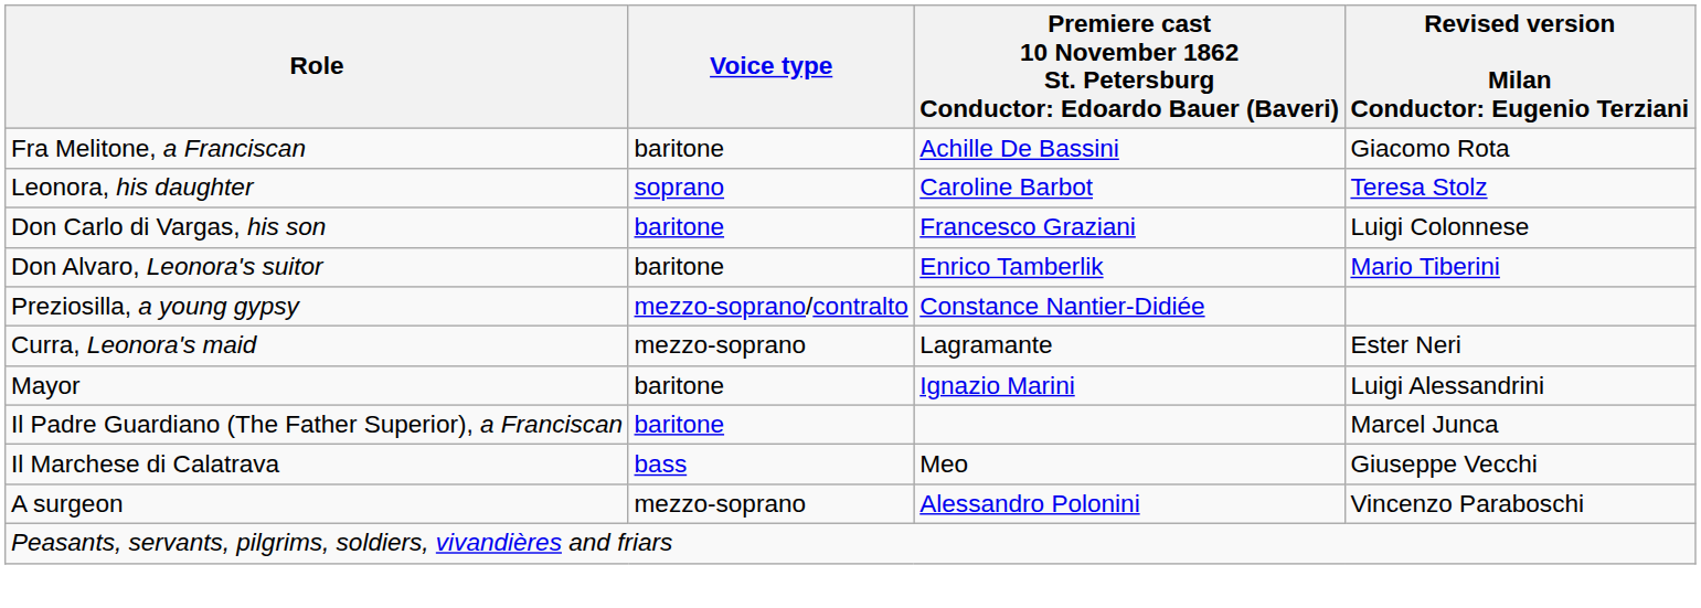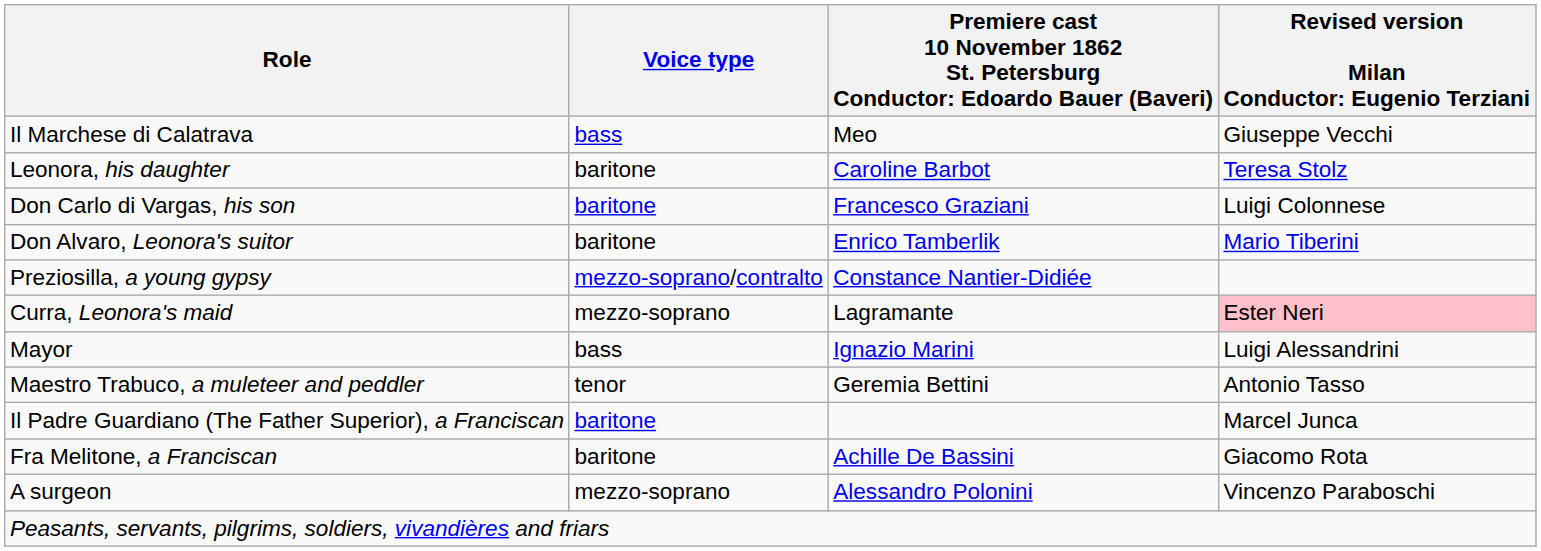 <table class="wikitable">
 <tr>
 <th>Role</th>
 <th><a href='#'>Voice type</a></th>
 <th>Premiere cast<br>10 November 1862<br>St. Petersburg<br>Conductor: Edoardo Bauer (Baveri)</th>
 <th>Revised version<br><br>Milan<br>Conductor: Eugenio Terziani</th>
 </tr>
 <tr>
-<td>Fra Melitone, <em>a Franciscan</em></td>
-<td>baritone</td>
-<td><a href='#'>Achille De Bassini</a></td>
-<td>Giacomo Rota</td>
+<td>Il Marchese di Calatrava</td>
+<td><a href='#'>bass</a></td>
+<td>Meo</td>
+<td>Giuseppe Vecchi</td>
 </tr>
 <tr>
 <td>Leonora, <em>his daughter</em></td>
-<td><a href='#'>soprano</a></td>
+<td>baritone</td>
 <td><a href='#'>Caroline Barbot</a></td>
 <td><a href='#'>Teresa Stolz</a></td>
 </tr>
 <tr>
 <td>Don Carlo di Vargas, <em>his son</em></td>
 <td><a href='#'>baritone</a></td>
 <td><a href='#'>Francesco Graziani</a></td>
 <td>Luigi Colonnese</td>
 </tr>
 <tr>
 <td>Don Alvaro, <em>Leonora's suitor</em></td>
 <td>baritone</td>
 <td><a href='#'>Enrico Tamberlik</a></td>
 <td><a href='#'>Mario Tiberini</a></td>
 </tr>
 <tr>
 <td>Preziosilla, <em>a young gypsy</em></td>
 <td><a href='#'>mezzo-soprano</a>/<a href='#'>contralto</a></td>
 <td><a href='#'>Constance Nantier-Didiée</a></td>
 <td></td>
 </tr>
 <tr>
 <td>Curra, <em>Leonora's maid</em></td>
 <td>mezzo-soprano</td>
 <td>Lagramante</td>
-<td>Ester Neri</td>
+<td style="background: pink;">Ester Neri</td>
 </tr>
 <tr>
 <td>Mayor</td>
-<td>baritone</td>
+<td>bass</td>
 <td><a href='#'>Ignazio Marini</a></td>
 <td>Luigi Alessandrini</td>
+</tr>
+<tr>
+<td>Maestro Trabuco, <em>a muleteer and peddler</em></td>
+<td>tenor</td>
+<td>Geremia Bettini</td>
+<td>Antonio Tasso</td>
 </tr>
 <tr>
 <td>Il Padre Guardiano (The Father Superior), <em>a Franciscan</em></td>
 <td><a href='#'>baritone</a></td>
 <td></td>
 <td>Marcel Junca</td>
 </tr>
 <tr>
-<td>Il Marchese di Calatrava</td>
-<td><a href='#'>bass</a></td>
-<td>Meo</td>
-<td>Giuseppe Vecchi</td>
+<td>Fra Melitone, <em>a Franciscan</em></td>
+<td>baritone</td>
+<td><a href='#'>Achille De Bassini</a></td>
+<td>Giacomo Rota</td>
 </tr>
 <tr>
 <td>A surgeon</td>
 <td>mezzo-soprano</td>
 <td><a href='#'>Alessandro Polonini</a></td>
 <td>Vincenzo Paraboschi</td>
 </tr>
 <tr>
 <td colspan="4"><em>Peasants, servants, pilgrims, soldiers, <a href='#'>vivandières</a> and friars</em></td>
 </tr>
 </table>
